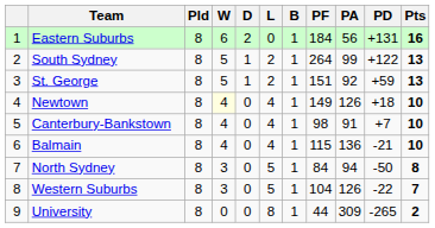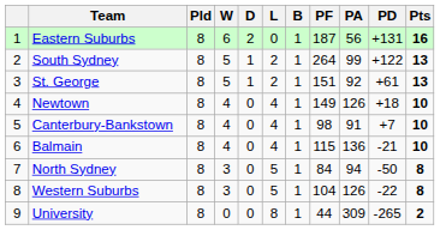 <table class="wikitable" style="text-align:center;">
 <tr>
 <th width=20 abbr="Position"></th>
 <th width=175>Team</th>
 <th width=20 abbr="Played">Pld</th>
 <th width=20 abbr="Won">W</th>
 <th width=20 abbr="Drawn">D</th>
 <th width=20 abbr="Lost">L</th>
 <th width=20 abbr="Bye">B</th>
 <th width=20 abbr="Points for">PF</th>
 <th width=20 abbr="Points against">PA</th>
 <th width=20 abbr="Points difference">PD</th>
 <th width=20 abbr="Points">Pts</th>
 </tr>
 <tr style="background: #ccffcc;">
 <td>1</td>
 <td style="text-align:left;"> <a href='#'>Eastern Suburbs</a></td>
 <td>8</td>
 <td>6</td>
 <td>2</td>
 <td>0</td>
 <td>1</td>
-<td>184</td>
+<td>187</td>
 <td>56</td>
 <td>+131</td>
 <td><strong>16</strong></td>
 </tr>
 <tr>
 <td>2</td>
 <td style="text-align:left;"> <a href='#'>South Sydney</a></td>
 <td>8</td>
 <td>5</td>
 <td>1</td>
 <td>2</td>
 <td>1</td>
 <td>264</td>
 <td>99</td>
 <td>+122</td>
 <td><strong>13</strong></td>
 </tr>
 <tr>
 <td>3</td>
 <td style="text-align:left;"> <a href='#'>St. George</a></td>
 <td>8</td>
 <td>5</td>
 <td>1</td>
 <td>2</td>
 <td>1</td>
 <td>151</td>
 <td>92</td>
-<td>+59</td>
+<td>+61</td>
 <td><strong>13</strong></td>
 </tr>
 <tr>
 <td>4</td>
 <td style="text-align:left;"> <a href='#'>Newtown</a></td>
 <td>8</td>
-<td style="background: lightyellow;">4</td>
+<td>4</td>
 <td>0</td>
 <td>4</td>
 <td>1</td>
 <td>149</td>
 <td>126</td>
 <td>+18</td>
 <td><strong>10</strong></td>
 </tr>
 <tr>
 <td>5</td>
 <td style="text-align:left;"> <a href='#'>Canterbury-Bankstown</a></td>
 <td>8</td>
 <td>4</td>
 <td>0</td>
 <td>4</td>
 <td>1</td>
 <td>98</td>
 <td>91</td>
 <td>+7</td>
 <td><strong>10</strong></td>
 </tr>
 <tr>
 <td>6</td>
 <td style="text-align:left;"> <a href='#'>Balmain</a></td>
 <td>8</td>
 <td>4</td>
 <td>0</td>
 <td>4</td>
 <td>1</td>
 <td>115</td>
 <td>136</td>
 <td>-21</td>
 <td><strong>10</strong></td>
 </tr>
 <tr>
 <td>7</td>
 <td style="text-align:left;"> <a href='#'>North Sydney</a></td>
 <td>8</td>
 <td>3</td>
 <td>0</td>
 <td>5</td>
 <td>1</td>
 <td>84</td>
 <td>94</td>
 <td>-50</td>
 <td><strong>8</strong></td>
 </tr>
 <tr>
 <td>8</td>
 <td style="text-align:left;"> <a href='#'>Western Suburbs</a></td>
 <td>8</td>
 <td>3</td>
 <td>0</td>
 <td>5</td>
 <td>1</td>
 <td>104</td>
 <td>126</td>
 <td>-22</td>
-<td><strong>7</strong></td>
+<td><strong>8</strong></td>
 </tr>
 <tr>
 <td>9</td>
 <td style="text-align:left;"> <a href='#'>University</a></td>
 <td>8</td>
 <td>0</td>
 <td>0</td>
 <td>8</td>
 <td>1</td>
 <td>44</td>
 <td>309</td>
 <td>-265</td>
 <td><strong>2</strong></td>
 </tr>
 </table>
